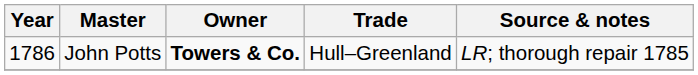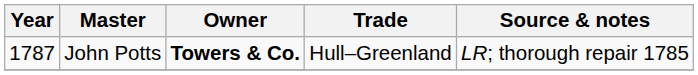 <table class=" wikitable">
 <tr>
 <th>Year</th>
 <th>Master</th>
 <th>Owner</th>
 <th>Trade</th>
 <th>Source & notes</th>
 </tr>
 <tr>
-<td>1786</td>
+<td>1787</td>
 <td>John Potts</td>
 <td><strong>Towers & Co.</strong></td>
 <td>Hull–Greenland</td>
 <td><em>LR</em>; thorough repair 1785</td>
 </tr>
 <tr>
 </tr>
 </table>
